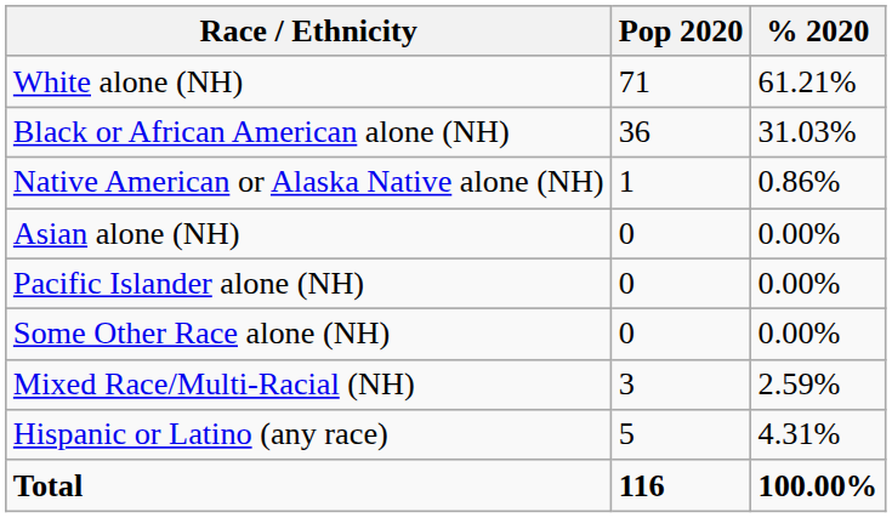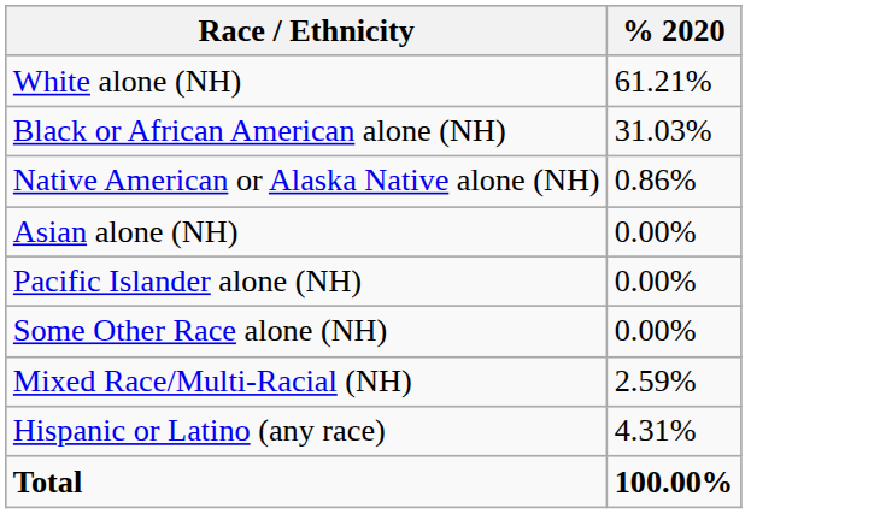 <table class="wikitable">
 <tr>
 <th>Race / Ethnicity</th>
-<th>Pop 2020</th>
 <th>% 2020</th>
 </tr>
 <tr>
 <td><a href='#'>White</a> alone (NH)</td>
-<td>71</td>
 <td>61.21%</td>
 </tr>
 <tr>
 <td><a href='#'>Black or African American</a> alone (NH)</td>
-<td>36</td>
 <td>31.03%</td>
 </tr>
 <tr>
 <td><a href='#'>Native American</a> or <a href='#'>Alaska Native</a> alone (NH)</td>
-<td>1</td>
 <td>0.86%</td>
 </tr>
 <tr>
 <td><a href='#'>Asian</a> alone (NH)</td>
-<td>0</td>
 <td>0.00%</td>
 </tr>
 <tr>
 <td><a href='#'>Pacific Islander</a> alone (NH)</td>
-<td>0</td>
 <td>0.00%</td>
 </tr>
 <tr>
 <td><a href='#'>Some Other Race</a> alone (NH)</td>
-<td>0</td>
 <td>0.00%</td>
 </tr>
 <tr>
 <td><a href='#'>Mixed Race/Multi-Racial</a> (NH)</td>
-<td>3</td>
 <td>2.59%</td>
 </tr>
 <tr>
 <td><a href='#'>Hispanic or Latino</a> (any race)</td>
-<td>5</td>
 <td>4.31%</td>
 </tr>
 <tr>
 <td><strong>Total</strong></td>
-<td><strong>116</strong></td>
 <td><strong>100.00%</strong></td>
 </tr>
 </table>
